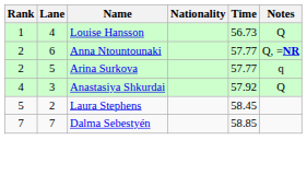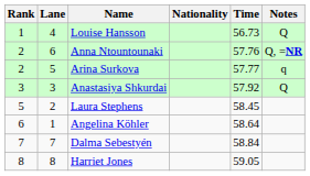 <table class="wikitable sortable" style="text-align:center">
 <tr>
 <th>Rank</th>
 <th>Lane</th>
 <th>Name</th>
 <th>Nationality</th>
 <th>Time</th>
 <th>Notes</th>
 </tr>
 <tr bgcolor=ccffcc>
 <td>1</td>
 <td>4</td>
 <td align=left><a href='#'>Louise Hansson</a></td>
 <td align=left></td>
 <td>56.73</td>
 <td>Q</td>
 </tr>
 <tr bgcolor=ccffcc>
 <td>2</td>
 <td>6</td>
 <td align=left><a href='#'>Anna Ntountounaki</a></td>
 <td align=left></td>
-<td>57.77</td>
+<td>57.76</td>
 <td>Q, =<strong><a href='#'>NR</a></strong></td>
 </tr>
 <tr bgcolor=ccffcc>
 <td>2</td>
 <td>5</td>
 <td align=left><a href='#'>Arina Surkova</a></td>
 <td align=left></td>
 <td>57.77</td>
 <td>q</td>
 </tr>
 <tr bgcolor=ccffcc>
-<td>4</td>
+<td>3</td>
 <td>3</td>
 <td align=left><a href='#'>Anastasiya Shkurdai</a></td>
 <td align=left></td>
 <td>57.92</td>
 <td>Q</td>
 </tr>
 <tr>
 <td>5</td>
 <td>2</td>
 <td align=left><a href='#'>Laura Stephens</a></td>
 <td align=left></td>
 <td>58.45</td>
 <td></td>
 </tr>
 <tr>
+<td>6</td>
+<td>1</td>
+<td align=left><a href='#'>Angelina Köhler</a></td>
+<td align=left></td>
+<td>58.64</td>
+<td></td>
+</tr>
+<tr>
 <td>7</td>
 <td>7</td>
 <td align=left><a href='#'>Dalma Sebestyén</a></td>
 <td align=left></td>
-<td>58.85</td>
+<td>58.84</td>
+<td></td>
+</tr>
+<tr>
+<td>8</td>
+<td>8</td>
+<td align=left><a href='#'>Harriet Jones</a></td>
+<td align=left></td>
+<td>59.05</td>
 <td></td>
 </tr>
 </table>
